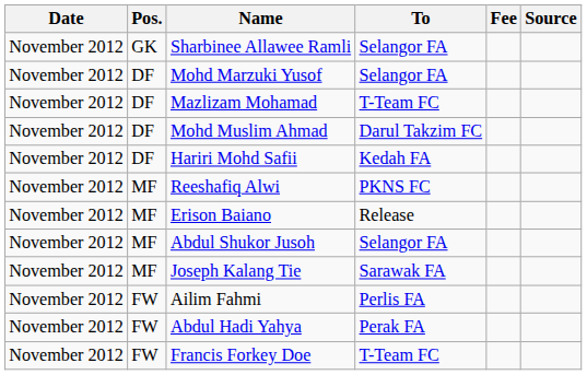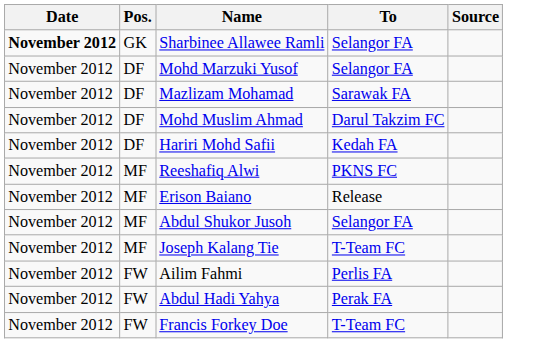 <table class="wikitable">
 <tr>
 <th>Date</th>
 <th>Pos.</th>
 <th>Name</th>
 <th>To</th>
-<th>Fee</th>
 <th>Source</th>
 </tr>
 <tr>
-<td>November 2012</td>
+<td><strong>November 2012</strong></td>
 <td>GK</td>
 <td>  <a href='#'>Sharbinee Allawee Ramli</a></td>
 <td>  <a href='#'>Selangor FA</a></td>
-<td></td>
 <td></td>
 </tr>
 <tr>
 <td>November 2012</td>
 <td>DF</td>
 <td>  <a href='#'>Mohd Marzuki Yusof</a></td>
 <td>  <a href='#'>Selangor FA</a></td>
 <td></td>
-<td></td>
 </tr>
 <tr>
 <td>November 2012</td>
 <td>DF</td>
 <td>  <a href='#'>Mazlizam Mohamad</a></td>
-<td>  <a href='#'>T-Team FC</a></td>
-<td></td>
+<td>  <a href='#'>Sarawak FA</a></td>
 <td></td>
 </tr>
 <tr>
 <td>November 2012</td>
 <td>DF</td>
 <td>  <a href='#'>Mohd Muslim Ahmad</a></td>
 <td>  <a href='#'>Darul Takzim FC</a></td>
 <td></td>
-<td></td>
 </tr>
 <tr>
 <td>November 2012</td>
 <td>DF</td>
 <td>  <a href='#'>Hariri Mohd Safii</a></td>
 <td>  <a href='#'>Kedah FA</a></td>
-<td></td>
 <td></td>
 </tr>
 <tr>
 <td>November 2012</td>
 <td>MF</td>
 <td>  <a href='#'>Reeshafiq Alwi</a></td>
 <td>  <a href='#'>PKNS FC</a></td>
 <td></td>
-<td></td>
 </tr>
 <tr>
 <td>November 2012</td>
 <td>MF</td>
 <td> <a href='#'>Erison Baiano</a></td>
 <td>Release</td>
-<td></td>
 <td></td>
 </tr>
 <tr>
 <td>November 2012</td>
 <td>MF</td>
 <td>  <a href='#'>Abdul Shukor Jusoh</a></td>
 <td>  <a href='#'>Selangor FA</a></td>
 <td></td>
-<td></td>
 </tr>
 <tr>
 <td>November 2012</td>
 <td>MF</td>
 <td>  <a href='#'>Joseph Kalang Tie</a></td>
-<td>  <a href='#'>Sarawak FA</a></td>
-<td></td>
+<td>  <a href='#'>T-Team FC</a></td>
 <td></td>
 </tr>
 <tr>
 <td>November 2012</td>
 <td>FW</td>
 <td>  Ailim Fahmi</td>
 <td>  <a href='#'>Perlis FA</a></td>
 <td></td>
-<td></td>
 </tr>
 <tr>
 <td>November 2012</td>
 <td>FW</td>
 <td>  <a href='#'>Abdul Hadi Yahya</a></td>
 <td>  <a href='#'>Perak FA</a></td>
-<td></td>
 <td></td>
 </tr>
 <tr>
 <td>November 2012</td>
 <td>FW</td>
 <td> <a href='#'>Francis Forkey Doe</a></td>
 <td>  <a href='#'>T-Team FC</a></td>
 <td></td>
-<td></td>
 </tr>
 </table>
